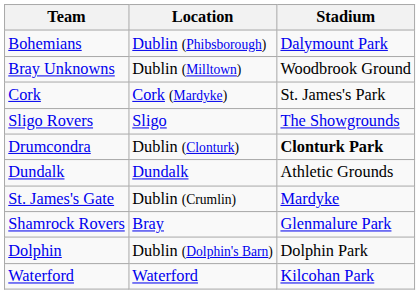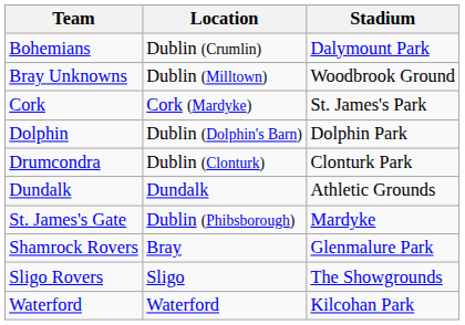 <table class="wikitable sortable">
 <tr>
 <th>Team</th>
 <th>Location</th>
 <th>Stadium</th>
 </tr>
 <tr>
 <td><a href='#'>Bohemians</a></td>
-<td><a href='#'>Dublin</a> <small>(<a href='#'>Phibsborough</a>)</small></td>
+<td>Dublin <small>(Crumlin)</small></td>
 <td><a href='#'>Dalymount Park</a></td>
 </tr>
 <tr>
 <td><a href='#'>Bray Unknowns</a></td>
 <td>Dublin <small>(<a href='#'>Milltown</a>)</small></td>
 <td>Woodbrook Ground</td>
 </tr>
 <tr>
 <td><a href='#'>Cork</a></td>
 <td><a href='#'>Cork</a> <small>(<a href='#'>Mardyke</a>)</small></td>
 <td>St. James's Park</td>
 </tr>
 <tr>
-<td><a href='#'>Sligo Rovers</a></td>
-<td><a href='#'>Sligo</a></td>
-<td><a href='#'>The Showgrounds</a></td>
+<td><a href='#'>Dolphin</a></td>
+<td>Dublin <small>(<a href='#'>Dolphin's Barn</a>)</small></td>
+<td>Dolphin Park</td>
 </tr>
 <tr>
 <td><a href='#'>Drumcondra</a></td>
 <td>Dublin <small>(<a href='#'>Clonturk</a>)</small></td>
-<td><strong>Clonturk Park</strong></td>
+<td>Clonturk Park</td>
 </tr>
 <tr>
 <td><a href='#'>Dundalk</a></td>
 <td><a href='#'>Dundalk</a></td>
 <td>Athletic Grounds</td>
 </tr>
 <tr>
 <td><a href='#'>St. James's Gate</a></td>
-<td>Dublin <small>(Crumlin)</small></td>
+<td><a href='#'>Dublin</a> <small>(<a href='#'>Phibsborough</a>)</small></td>
 <td><a href='#'>Mardyke</a></td>
 </tr>
 <tr>
 <td><a href='#'>Shamrock Rovers</a></td>
 <td><a href='#'>Bray</a></td>
 <td><a href='#'>Glenmalure Park</a></td>
 </tr>
 <tr>
-<td><a href='#'>Dolphin</a></td>
-<td>Dublin <small>(<a href='#'>Dolphin's Barn</a>)</small></td>
-<td>Dolphin Park</td>
+<td><a href='#'>Sligo Rovers</a></td>
+<td><a href='#'>Sligo</a></td>
+<td><a href='#'>The Showgrounds</a></td>
 </tr>
 <tr>
 <td><a href='#'>Waterford</a></td>
 <td><a href='#'>Waterford</a></td>
 <td><a href='#'>Kilcohan Park</a></td>
 </tr>
 </table>
